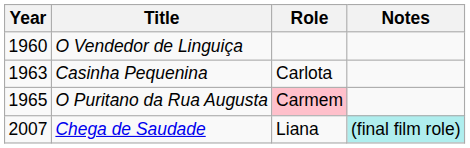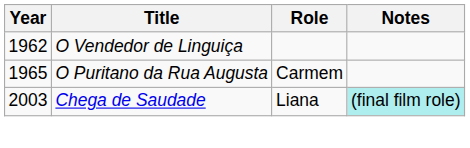 <table class="wikitable">
 <tr>
 <th>Year</th>
 <th>Title</th>
 <th>Role</th>
 <th>Notes</th>
 </tr>
 <tr>
-<td>1960</td>
+<td>1962</td>
 <td><em>O Vendedor de Linguiça</em></td>
 <td></td>
 <td></td>
 </tr>
 <tr>
-<td>1963</td>
-<td><em>Casinha Pequenina</em></td>
-<td>Carlota</td>
+<td>1965</td>
+<td><em>O Puritano da Rua Augusta</em></td>
+<td>Carmem</td>
 <td></td>
 </tr>
 <tr>
-<td>1965</td>
-<td><em>O Puritano da Rua Augusta</em></td>
-<td style="background: pink;">Carmem</td>
-<td></td>
-</tr>
-<tr>
-<td>2007</td>
+<td>2003</td>
 <td><em><a href='#'>Chega de Saudade</a></em></td>
 <td>Liana</td>
 <td style="background: paleturquoise;">(final film role)</td>
 </tr>
 </table>
